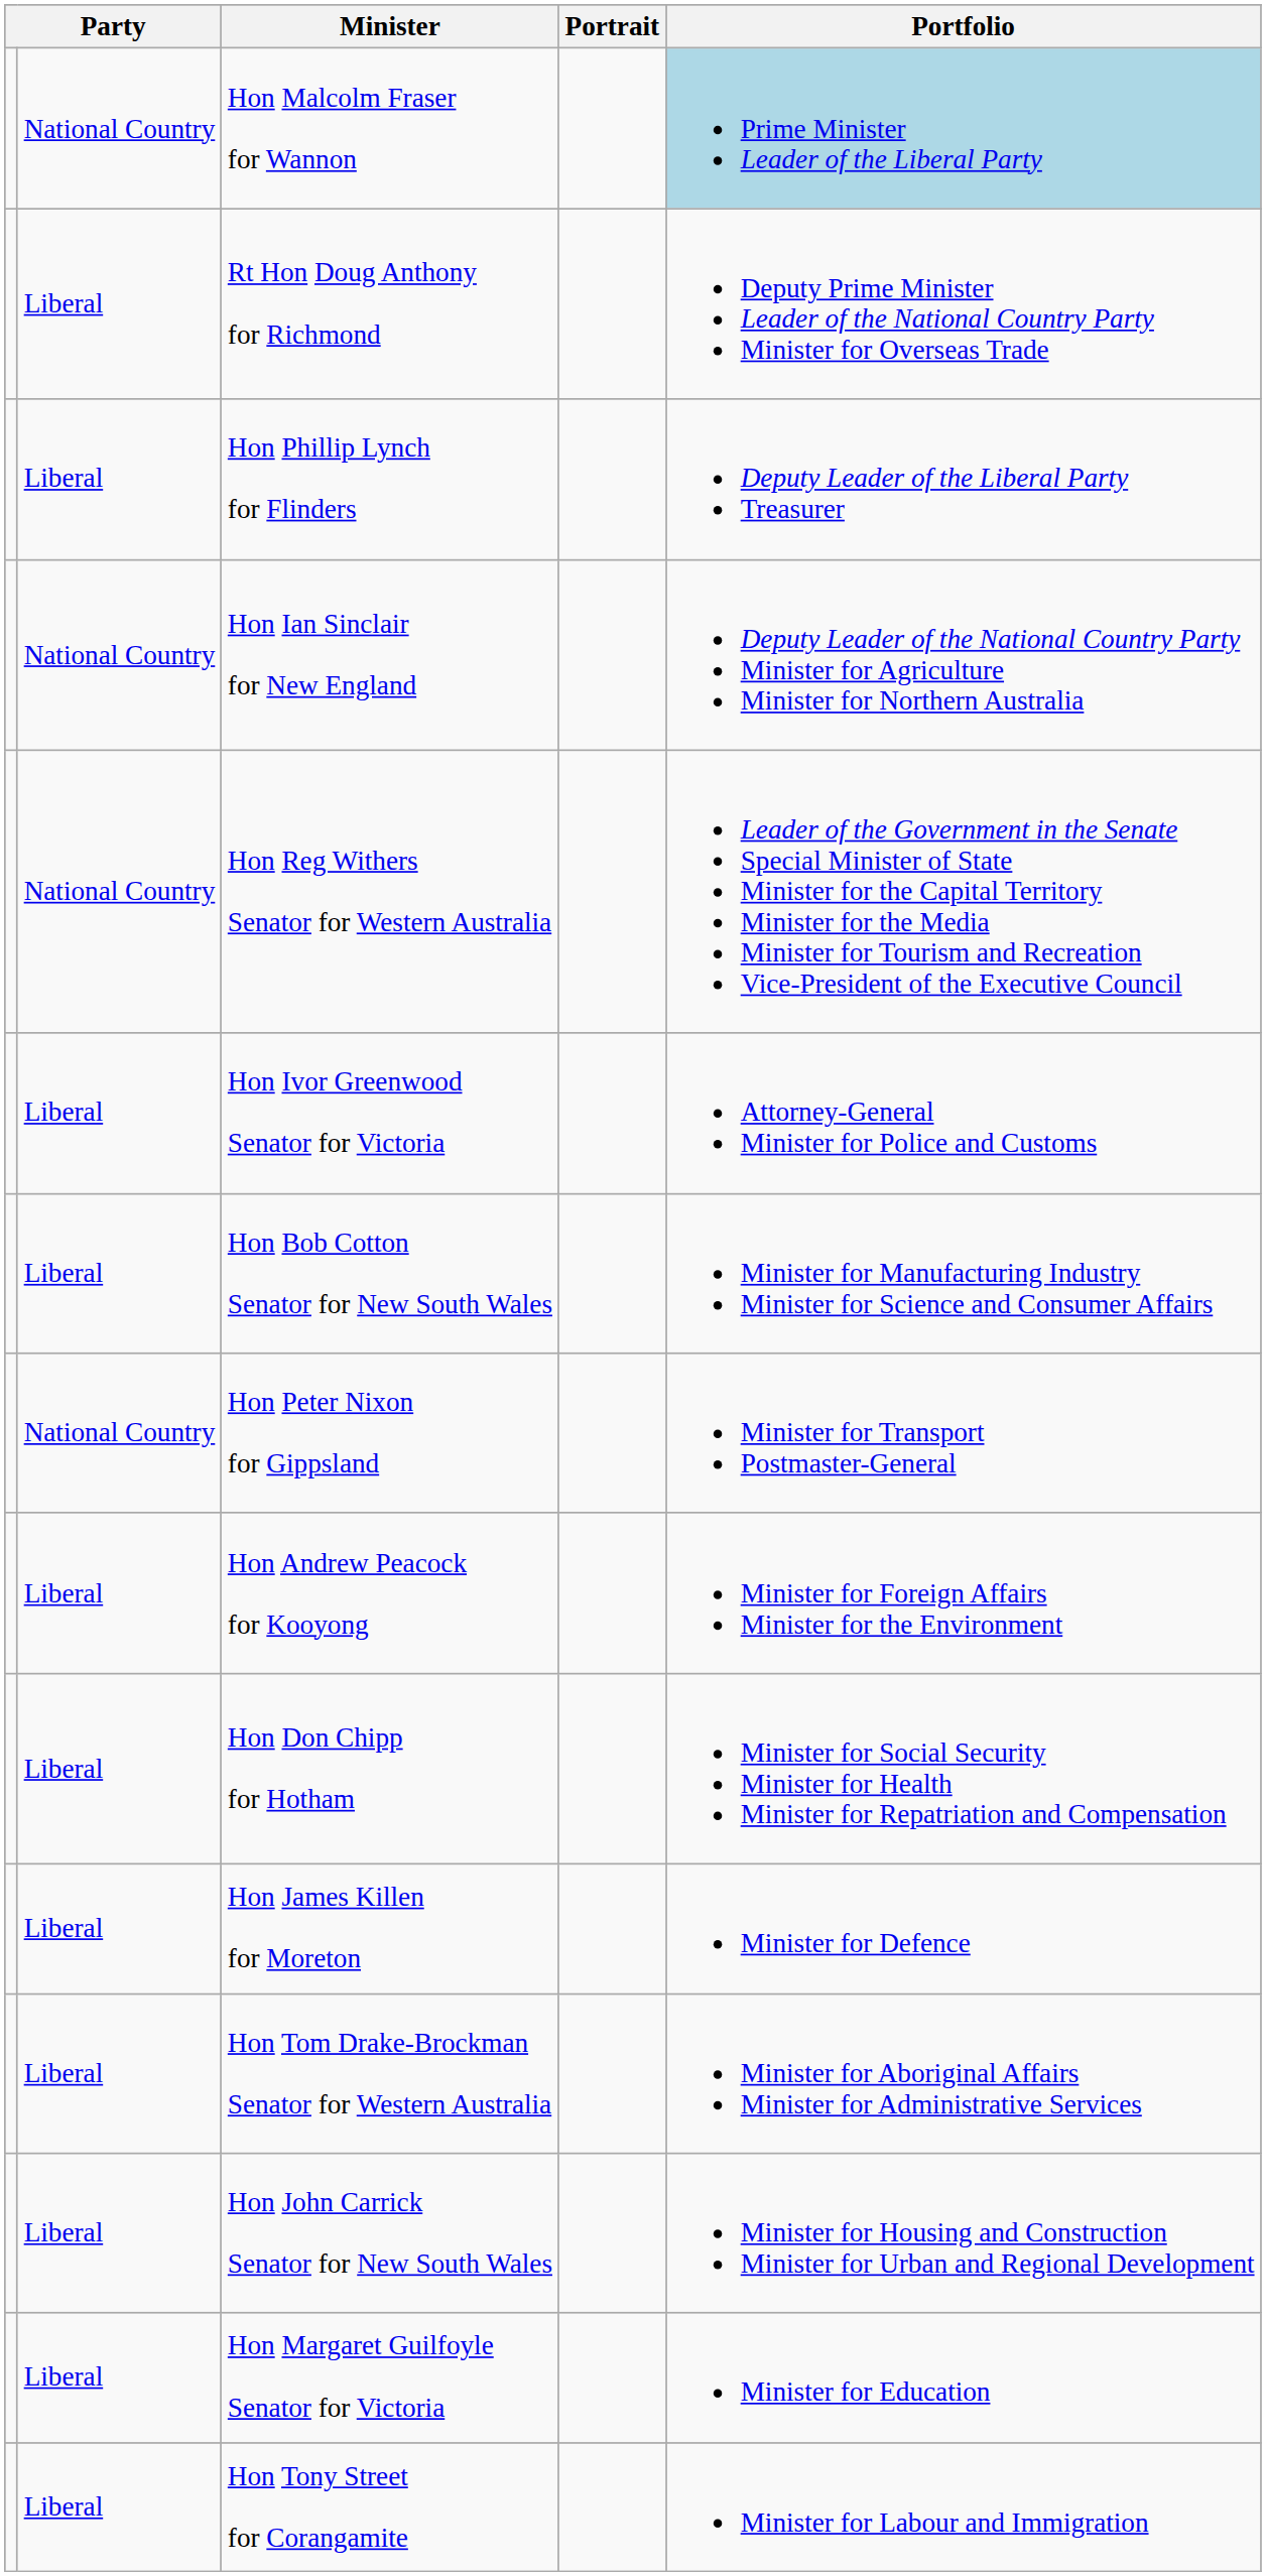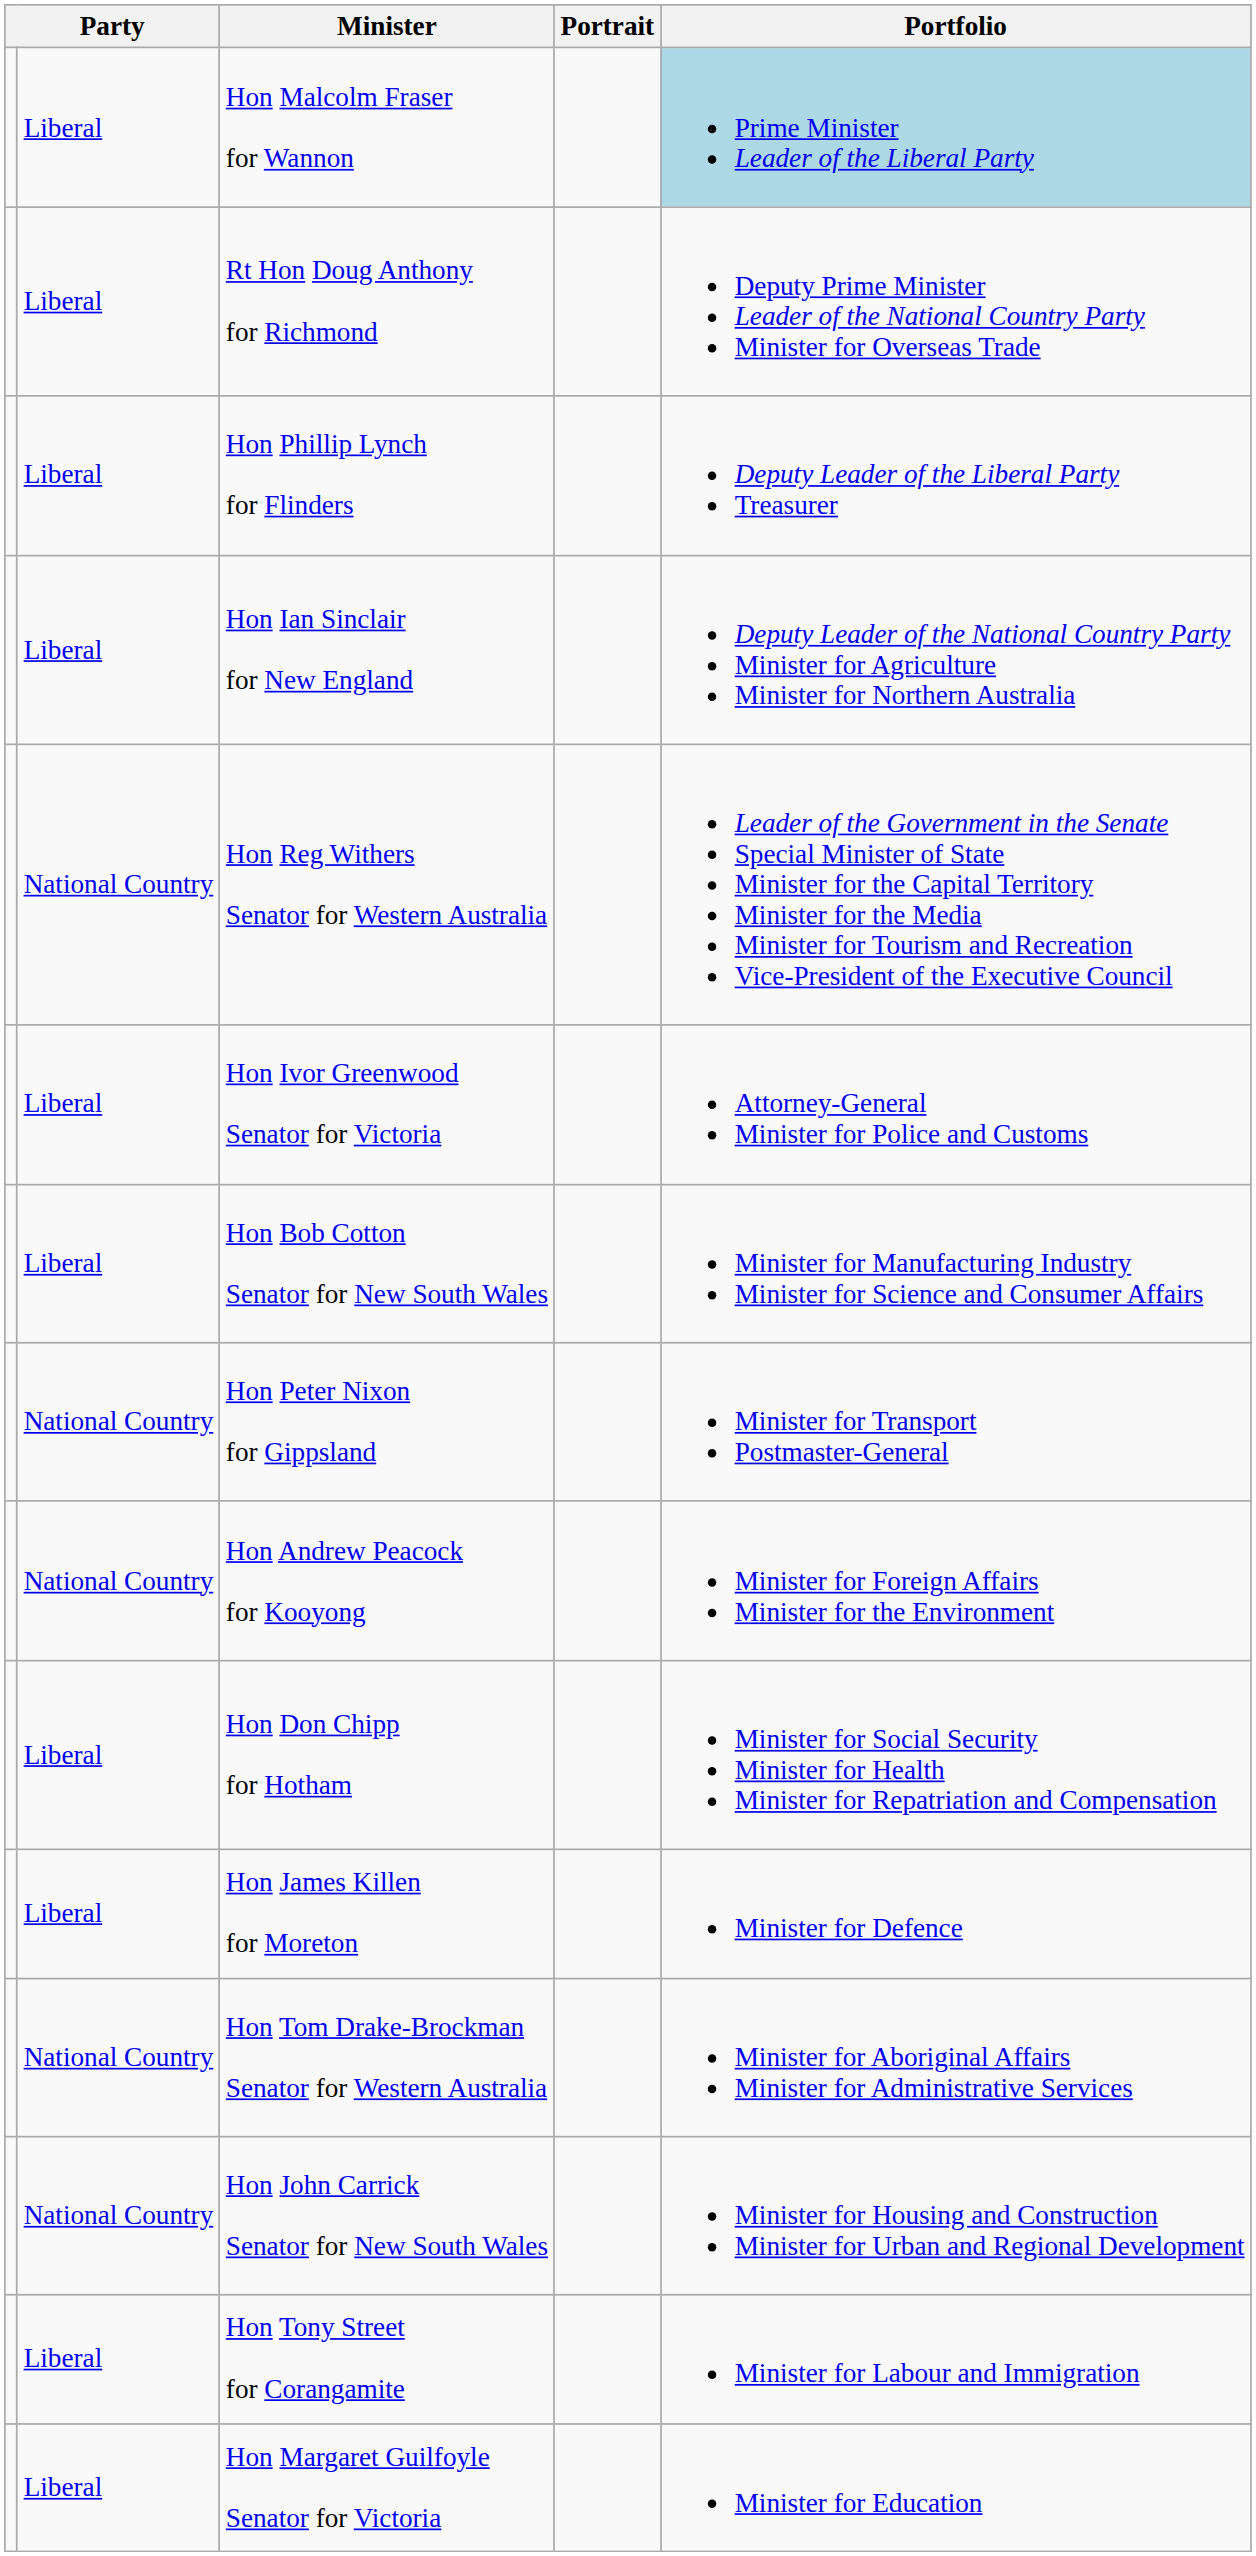 <table class="wikitable sortable">
 <tr>
 <th colspan="2">Party</th>
 <th>Minister</th>
 <th>Portrait</th>
 <th>Portfolio</th>
 </tr>
 <tr>
 <td></td>
-<td><a href='#'>National Country</a></td>
+<td><a href='#'>Liberal</a></td>
 <td><a href='#'>Hon</a> <a href='#'>Malcolm Fraser</a> <br><br> for <a href='#'>Wannon</a> <br></td>
 <td></td>
 <td style="background: lightblue;"><br><ul><li><a href='#'>Prime Minister</a></li><li><em><a href='#'>Leader of the Liberal Party</a></em></li></ul></td>
 </tr>
 <tr>
 <td></td>
 <td><a href='#'>Liberal</a></td>
 <td><a href='#'>Rt Hon</a> <a href='#'>Doug Anthony</a> <br><br> for <a href='#'>Richmond</a> <br></td>
 <td></td>
 <td><br><ul><li><a href='#'>Deputy Prime Minister</a></li><li><em><a href='#'>Leader of the National Country Party</a></em></li><li><a href='#'>Minister for Overseas Trade</a></li></ul></td>
 </tr>
 <tr>
 <td></td>
 <td><a href='#'>Liberal</a></td>
 <td><a href='#'>Hon</a> <a href='#'>Phillip Lynch</a> <br><br> for <a href='#'>Flinders</a> <br></td>
 <td></td>
 <td><br><ul><li><em><a href='#'>Deputy Leader of the Liberal Party</a></em></li><li><a href='#'>Treasurer</a></li></ul></td>
 </tr>
 <tr>
 <td></td>
-<td><a href='#'>National Country</a></td>
+<td><a href='#'>Liberal</a></td>
 <td><a href='#'>Hon</a> <a href='#'>Ian Sinclair</a> <br><br> for <a href='#'>New England</a> <br></td>
 <td></td>
 <td><br><ul><li><em><a href='#'>Deputy Leader of the National Country Party</a></em></li><li><a href='#'>Minister for Agriculture</a></li><li><a href='#'>Minister for Northern Australia</a></li></ul></td>
 </tr>
 <tr>
 <td></td>
 <td><a href='#'>National Country</a></td>
 <td><a href='#'>Hon</a> <a href='#'>Reg Withers</a> <br><br><a href='#'>Senator</a> for <a href='#'>Western Australia</a> <br></td>
 <td></td>
 <td><br><ul><li><em><a href='#'>Leader of the Government in the Senate</a></em></li><li><a href='#'>Special Minister of State</a></li><li><a href='#'>Minister for the Capital Territory</a></li><li><a href='#'>Minister for the Media</a></li><li><a href='#'>Minister for Tourism and Recreation</a></li><li><a href='#'>Vice-President of the Executive Council</a></li></ul></td>
 </tr>
 <tr>
 <td></td>
 <td><a href='#'>Liberal</a></td>
 <td><a href='#'>Hon</a> <a href='#'>Ivor Greenwood</a>  <br><br><a href='#'>Senator</a> for <a href='#'>Victoria</a> <br></td>
 <td></td>
 <td><br><ul><li><a href='#'>Attorney-General</a></li><li><a href='#'>Minister for Police and Customs</a></li></ul></td>
 </tr>
 <tr>
 <td></td>
 <td><a href='#'>Liberal</a></td>
 <td><a href='#'>Hon</a> <a href='#'>Bob Cotton</a> <br><br><a href='#'>Senator</a> for <a href='#'>New South Wales</a> <br></td>
 <td></td>
 <td><br><ul><li><a href='#'>Minister for Manufacturing Industry</a></li><li><a href='#'>Minister for Science and Consumer Affairs</a></li></ul></td>
 </tr>
 <tr>
 <td></td>
 <td><a href='#'>National Country</a></td>
 <td><a href='#'>Hon</a> <a href='#'>Peter Nixon</a> <br><br> for <a href='#'>Gippsland</a> <br></td>
 <td></td>
 <td><br><ul><li><a href='#'>Minister for Transport</a></li><li><a href='#'>Postmaster-General</a></li></ul></td>
 </tr>
 <tr>
 <td></td>
-<td><a href='#'>Liberal</a></td>
+<td><a href='#'>National Country</a></td>
 <td><a href='#'>Hon</a> <a href='#'>Andrew Peacock</a> <br><br> for <a href='#'>Kooyong</a> <br></td>
 <td></td>
 <td><br><ul><li><a href='#'>Minister for Foreign Affairs</a></li><li><a href='#'>Minister for the Environment</a></li></ul></td>
 </tr>
 <tr>
 <td></td>
 <td><a href='#'>Liberal</a></td>
 <td><a href='#'>Hon</a> <a href='#'>Don Chipp</a> <br><br> for <a href='#'>Hotham</a> <br></td>
 <td></td>
 <td><br><ul><li><a href='#'>Minister for Social Security</a></li><li><a href='#'>Minister for Health</a></li><li><a href='#'>Minister for Repatriation and Compensation</a></li></ul></td>
 </tr>
 <tr>
 <td></td>
 <td><a href='#'>Liberal</a></td>
 <td><a href='#'>Hon</a> <a href='#'>James Killen</a> <br><br> for <a href='#'>Moreton</a> <br></td>
 <td></td>
 <td><br><ul><li><a href='#'>Minister for Defence</a></li></ul></td>
 </tr>
 <tr>
 <td></td>
-<td><a href='#'>Liberal</a></td>
+<td><a href='#'>National Country</a></td>
 <td><a href='#'>Hon</a> <a href='#'>Tom Drake-Brockman</a>  <br><br><a href='#'>Senator</a> for <a href='#'>Western Australia</a> <br></td>
 <td></td>
 <td><br><ul><li><a href='#'>Minister for Aboriginal Affairs</a></li><li><a href='#'>Minister for Administrative Services</a></li></ul></td>
 </tr>
 <tr>
 <td></td>
-<td><a href='#'>Liberal</a></td>
+<td><a href='#'>National Country</a></td>
 <td><a href='#'>Hon</a> <a href='#'>John Carrick</a> <br><br><a href='#'>Senator</a> for <a href='#'>New South Wales</a> <br></td>
 <td></td>
 <td><br><ul><li><a href='#'>Minister for Housing and Construction</a></li><li><a href='#'>Minister for Urban and Regional Development</a></li></ul></td>
+</tr>
+<tr>
+<td></td>
+<td><a href='#'>Liberal</a></td>
+<td><a href='#'>Hon</a> <a href='#'>Tony Street</a> <br><br> for <a href='#'>Corangamite</a> <br></td>
+<td></td>
+<td><br><ul><li><a href='#'>Minister for Labour and Immigration</a></li></ul></td>
 </tr>
 <tr>
 <td></td>
 <td><a href='#'>Liberal</a></td>
 <td><a href='#'>Hon</a> <a href='#'>Margaret Guilfoyle</a> <br><br><a href='#'>Senator</a> for <a href='#'>Victoria</a> <br></td>
 <td></td>
 <td><br><ul><li><a href='#'>Minister for Education</a></li></ul></td>
 </tr>
-<tr>
-<td></td>
-<td><a href='#'>Liberal</a></td>
-<td><a href='#'>Hon</a> <a href='#'>Tony Street</a> <br><br> for <a href='#'>Corangamite</a> <br></td>
-<td></td>
-<td><br><ul><li><a href='#'>Minister for Labour and Immigration</a></li></ul></td>
-</tr>
 </table>
